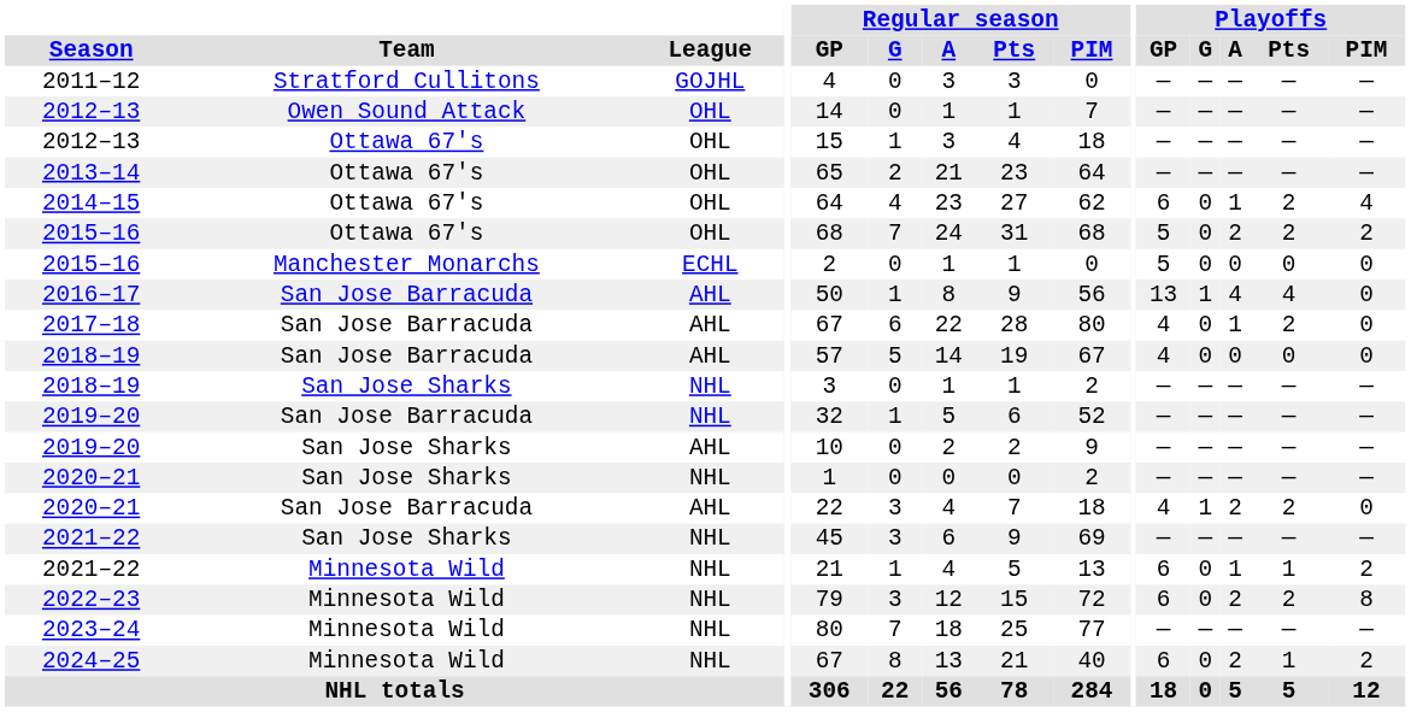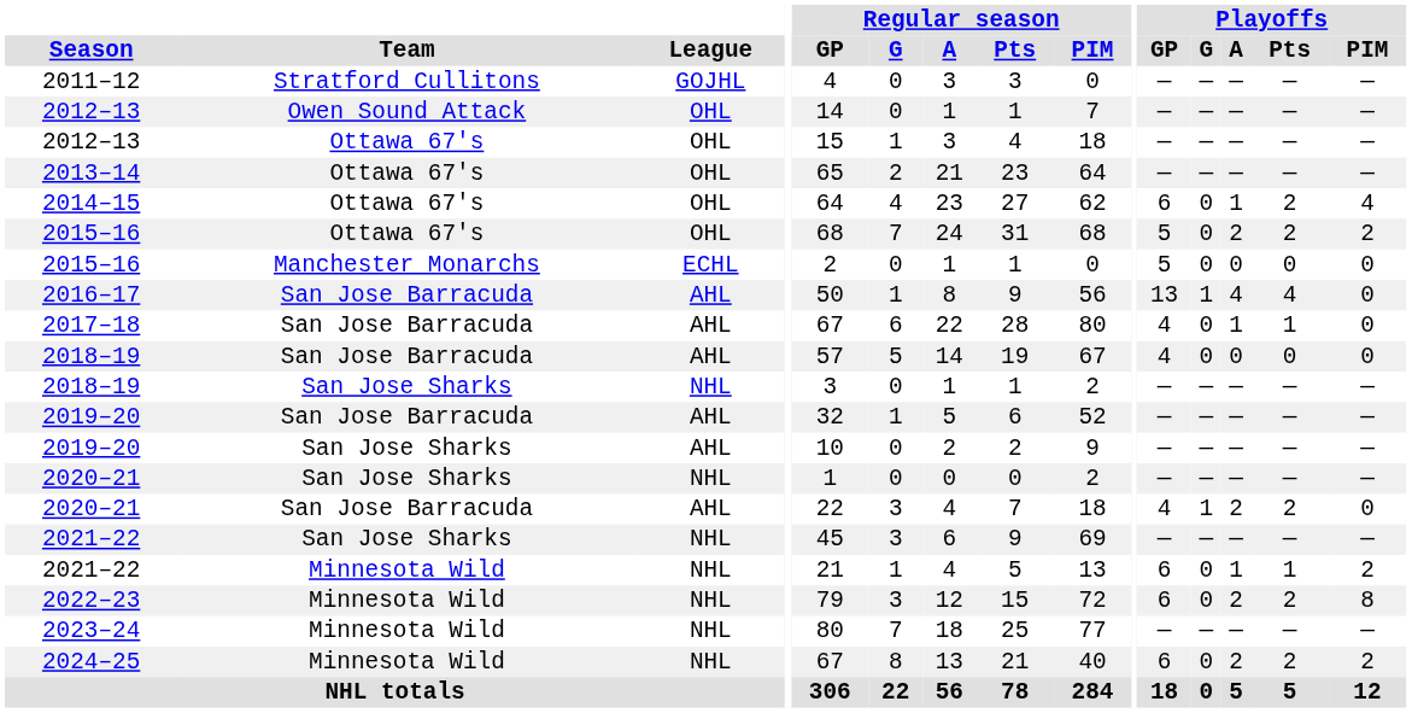 <table border="0" cellpadding="1" cellspacing="0" style="text-align:center; width:60em">
 <tr bgcolor="#e0e0e0">
 <th colspan="3" bgcolor="#ffffff"></th>
 <th rowspan="99" bgcolor="#ffffff"></th>
 <th colspan="5"><a href='#'>Regular season</a></th>
 <th rowspan="99" bgcolor="#ffffff"></th>
 <th colspan="5"><a href='#'>Playoffs</a></th>
 </tr>
 <tr bgcolor="#e0e0e0">
 <th><a href='#'>Season</a></th>
 <th>Team</th>
 <th>League</th>
 <th>GP</th>
 <th><a href='#'>G</a></th>
 <th><a href='#'>A</a></th>
 <th><a href='#'>Pts</a></th>
 <th><a href='#'>PIM</a></th>
 <th>GP</th>
 <th>G</th>
 <th>A</th>
 <th>Pts</th>
 <th>PIM</th>
 </tr>
 <tr>
 <td>2011–12</td>
 <td><a href='#'>Stratford Cullitons</a></td>
 <td><a href='#'>GOJHL</a></td>
 <td>4</td>
 <td>0</td>
 <td>3</td>
 <td>3</td>
 <td>0</td>
 <td>—</td>
 <td>—</td>
 <td>—</td>
 <td>—</td>
 <td>—</td>
 </tr>
 <tr bgcolor="#f0f0f0">
 <td><a href='#'>2012–13</a></td>
 <td><a href='#'>Owen Sound Attack</a></td>
 <td><a href='#'>OHL</a></td>
 <td>14</td>
 <td>0</td>
 <td>1</td>
 <td>1</td>
 <td>7</td>
 <td>—</td>
 <td>—</td>
 <td>—</td>
 <td>—</td>
 <td>—</td>
 </tr>
 <tr>
 <td>2012–13</td>
 <td><a href='#'>Ottawa 67's</a></td>
 <td>OHL</td>
 <td>15</td>
 <td>1</td>
 <td>3</td>
 <td>4</td>
 <td>18</td>
 <td>—</td>
 <td>—</td>
 <td>—</td>
 <td>—</td>
 <td>—</td>
 </tr>
 <tr bgcolor="#f0f0f0">
 <td><a href='#'>2013–14</a></td>
 <td>Ottawa 67's</td>
 <td>OHL</td>
 <td>65</td>
 <td>2</td>
 <td>21</td>
 <td>23</td>
 <td>64</td>
 <td>—</td>
 <td>—</td>
 <td>—</td>
 <td>—</td>
 <td>—</td>
 </tr>
 <tr>
 <td><a href='#'>2014–15</a></td>
 <td>Ottawa 67's</td>
 <td>OHL</td>
 <td>64</td>
 <td>4</td>
 <td>23</td>
 <td>27</td>
 <td>62</td>
 <td>6</td>
 <td>0</td>
 <td>1</td>
 <td>2</td>
 <td>4</td>
 </tr>
 <tr bgcolor="#f0f0f0">
 <td><a href='#'>2015–16</a></td>
 <td>Ottawa 67's</td>
 <td>OHL</td>
 <td>68</td>
 <td>7</td>
 <td>24</td>
 <td>31</td>
 <td>68</td>
 <td>5</td>
 <td>0</td>
 <td>2</td>
 <td>2</td>
 <td>2</td>
 </tr>
 <tr>
 <td><a href='#'>2015–16</a></td>
 <td><a href='#'>Manchester Monarchs</a></td>
 <td><a href='#'>ECHL</a></td>
 <td>2</td>
 <td>0</td>
 <td>1</td>
 <td>1</td>
 <td>0</td>
 <td>5</td>
 <td>0</td>
 <td>0</td>
 <td>0</td>
 <td>0</td>
 </tr>
 <tr bgcolor="#f0f0f0">
 <td><a href='#'>2016–17</a></td>
 <td><a href='#'>San Jose Barracuda</a></td>
 <td><a href='#'>AHL</a></td>
 <td>50</td>
 <td>1</td>
 <td>8</td>
 <td>9</td>
 <td>56</td>
 <td>13</td>
 <td>1</td>
 <td>4</td>
 <td>4</td>
 <td>0</td>
 </tr>
 <tr>
 <td><a href='#'>2017–18</a></td>
 <td>San Jose Barracuda</td>
 <td>AHL</td>
 <td>67</td>
 <td>6</td>
 <td>22</td>
 <td>28</td>
 <td>80</td>
 <td>4</td>
 <td>0</td>
 <td>1</td>
-<td>2</td>
+<td>1</td>
 <td>0</td>
 </tr>
 <tr bgcolor="#f0f0f0">
 <td><a href='#'>2018–19</a></td>
 <td>San Jose Barracuda</td>
 <td>AHL</td>
 <td>57</td>
 <td>5</td>
 <td>14</td>
 <td>19</td>
 <td>67</td>
 <td>4</td>
 <td>0</td>
 <td>0</td>
 <td>0</td>
 <td>0</td>
 </tr>
 <tr>
 <td><a href='#'>2018–19</a></td>
 <td><a href='#'>San Jose Sharks</a></td>
 <td><a href='#'>NHL</a></td>
 <td>3</td>
 <td>0</td>
 <td>1</td>
 <td>1</td>
 <td>2</td>
 <td>—</td>
 <td>—</td>
 <td>—</td>
 <td>—</td>
 <td>—</td>
 </tr>
 <tr bgcolor="#f0f0f0">
 <td><a href='#'>2019–20</a></td>
 <td>San Jose Barracuda</td>
-<td><a href='#'>NHL</a></td>
+<td>AHL</td>
 <td>32</td>
 <td>1</td>
 <td>5</td>
 <td>6</td>
 <td>52</td>
 <td>—</td>
 <td>—</td>
 <td>—</td>
 <td>—</td>
 <td>—</td>
 </tr>
 <tr>
 <td><a href='#'>2019–20</a></td>
 <td>San Jose Sharks</td>
 <td>AHL</td>
 <td>10</td>
 <td>0</td>
 <td>2</td>
 <td>2</td>
 <td>9</td>
 <td>—</td>
 <td>—</td>
 <td>—</td>
 <td>—</td>
 <td>—</td>
 </tr>
 <tr bgcolor="#f0f0f0">
 <td><a href='#'>2020–21</a></td>
 <td>San Jose Sharks</td>
 <td>NHL</td>
 <td>1</td>
 <td>0</td>
 <td>0</td>
 <td>0</td>
 <td>2</td>
 <td>—</td>
 <td>—</td>
 <td>—</td>
 <td>—</td>
 <td>—</td>
 </tr>
 <tr>
 <td><a href='#'>2020–21</a></td>
 <td>San Jose Barracuda</td>
 <td>AHL</td>
 <td>22</td>
 <td>3</td>
 <td>4</td>
 <td>7</td>
 <td>18</td>
 <td>4</td>
 <td>1</td>
 <td>2</td>
 <td>2</td>
 <td>0</td>
 </tr>
 <tr bgcolor="#f0f0f0">
 <td><a href='#'>2021–22</a></td>
 <td>San Jose Sharks</td>
 <td>NHL</td>
 <td>45</td>
 <td>3</td>
 <td>6</td>
 <td>9</td>
 <td>69</td>
 <td>—</td>
 <td>—</td>
 <td>—</td>
 <td>—</td>
 <td>—</td>
 </tr>
 <tr>
 <td>2021–22</td>
 <td><a href='#'>Minnesota Wild</a></td>
 <td>NHL</td>
 <td>21</td>
 <td>1</td>
 <td>4</td>
 <td>5</td>
 <td>13</td>
 <td>6</td>
 <td>0</td>
 <td>1</td>
 <td>1</td>
 <td>2</td>
 </tr>
 <tr bgcolor="#f0f0f0">
 <td><a href='#'>2022–23</a></td>
 <td>Minnesota Wild</td>
 <td>NHL</td>
 <td>79</td>
 <td>3</td>
 <td>12</td>
 <td>15</td>
 <td>72</td>
 <td>6</td>
 <td>0</td>
 <td>2</td>
 <td>2</td>
 <td>8</td>
 </tr>
 <tr>
 <td><a href='#'>2023–24</a></td>
 <td>Minnesota Wild</td>
 <td>NHL</td>
 <td>80</td>
 <td>7</td>
 <td>18</td>
 <td>25</td>
 <td>77</td>
 <td>—</td>
 <td>—</td>
 <td>—</td>
 <td>—</td>
 <td>—</td>
 </tr>
 <tr bgcolor="#f0f0f0">
 <td><a href='#'>2024–25</a></td>
 <td>Minnesota Wild</td>
 <td>NHL</td>
 <td>67</td>
 <td>8</td>
 <td>13</td>
 <td>21</td>
 <td>40</td>
 <td>6</td>
 <td>0</td>
 <td>2</td>
-<td>1</td>
+<td>2</td>
 <td>2</td>
 </tr>
 <tr bgcolor="#e0e0e0">
 <th colspan="3">NHL totals</th>
 <th>306</th>
 <th>22</th>
 <th>56</th>
 <th>78</th>
 <th>284</th>
 <th>18</th>
 <th>0</th>
 <th>5</th>
 <th>5</th>
 <th>12</th>
 </tr>
 </table>
